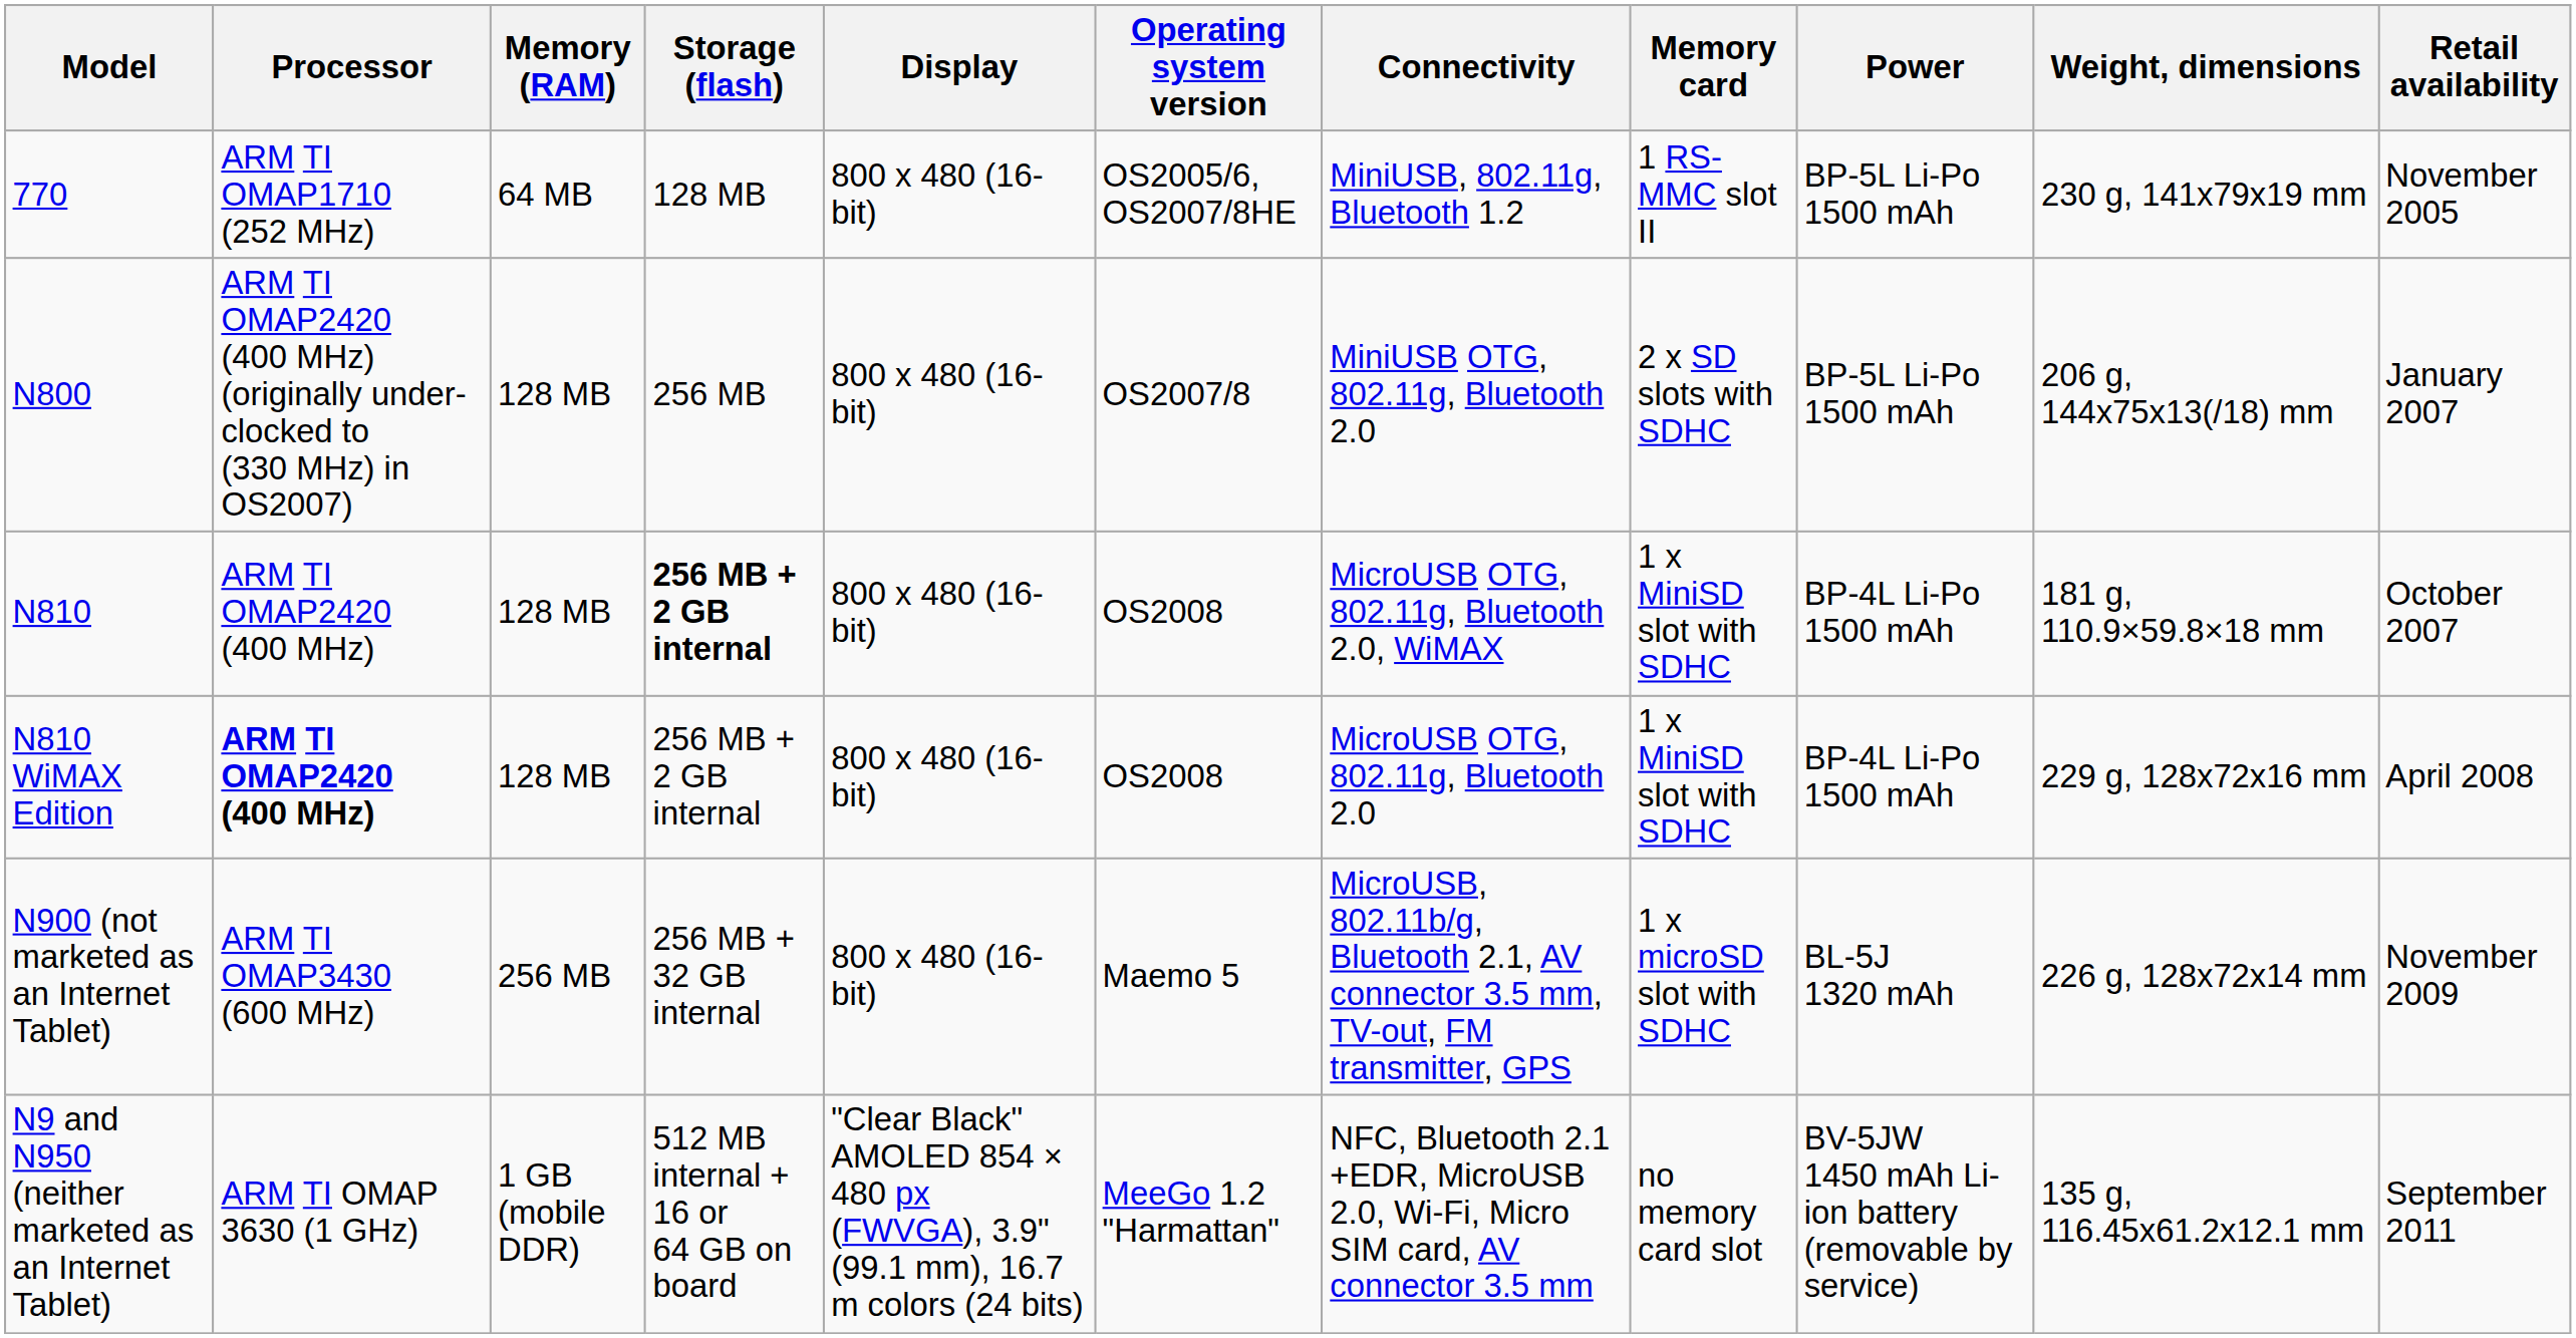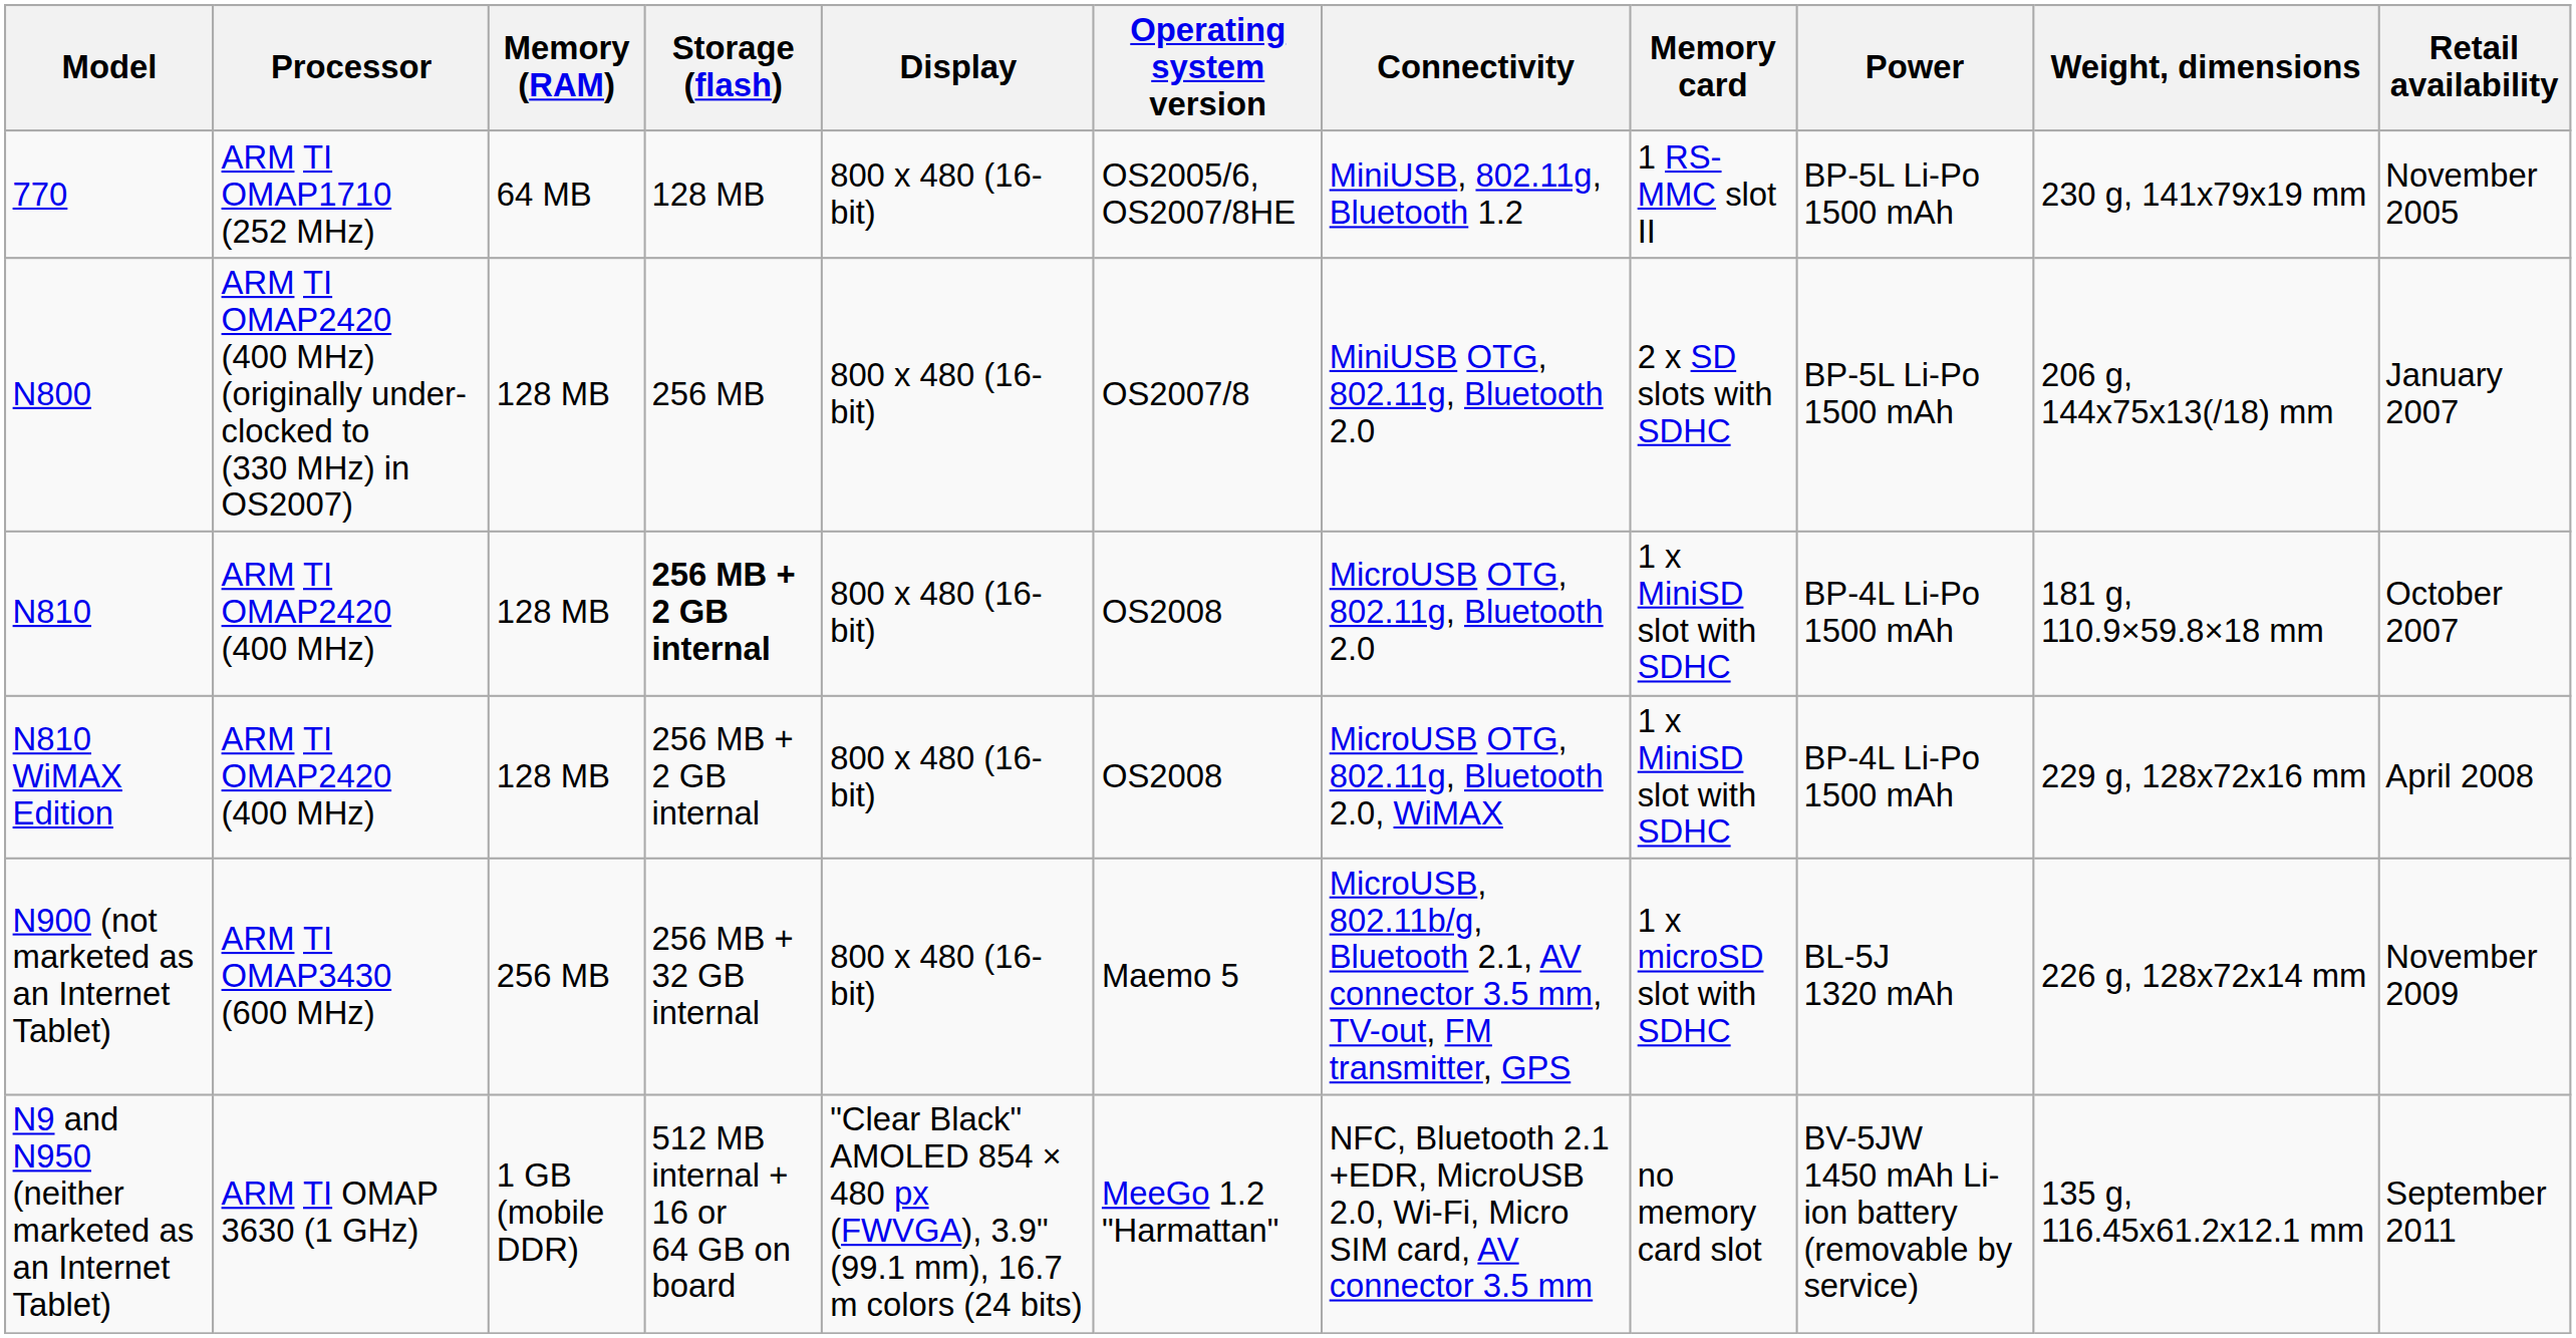 <table class="wikitable">
 <tr>
 <th>Model</th>
 <th>Processor</th>
 <th>Memory (<a href='#'>RAM</a>)</th>
 <th>Storage (<a href='#'>flash</a>)</th>
 <th>Display</th>
 <th><a href='#'>Operating system</a> version</th>
 <th>Connectivity</th>
 <th>Memory card</th>
 <th>Power</th>
 <th>Weight, dimensions</th>
 <th>Retail availability</th>
 </tr>
 <tr>
 <td><a href='#'>770</a></td>
 <td><a href='#'>ARM</a> <a href='#'>TI</a> <a href='#'>OMAP1710</a> (252 MHz)</td>
 <td>64 MB</td>
 <td>128 MB</td>
 <td>800 x 480 (16-bit)</td>
 <td>OS2005/6, OS2007/8HE</td>
 <td><a href='#'>MiniUSB</a>, <a href='#'>802.11g</a>, <a href='#'>Bluetooth</a> 1.2</td>
 <td>1 <a href='#'>RS-MMC</a> slot II</td>
 <td>BP-5L Li-Po 1500 mAh</td>
 <td>230 g, 141x79x19 mm</td>
 <td>November 2005</td>
 </tr>
 <tr>
 <td><a href='#'>N800</a></td>
 <td><a href='#'>ARM</a> <a href='#'>TI</a> <a href='#'>OMAP2420</a> (400 MHz) (originally under-clocked to (330 MHz) in OS2007)</td>
 <td>128 MB</td>
 <td>256 MB</td>
 <td>800 x 480 (16-bit)</td>
 <td>OS2007/8</td>
 <td><a href='#'>MiniUSB</a> <a href='#'>OTG</a>, <a href='#'>802.11g</a>, <a href='#'>Bluetooth</a> 2.0</td>
 <td>2 x <a href='#'>SD</a> slots with <a href='#'>SDHC</a></td>
 <td>BP-5L Li-Po 1500 mAh</td>
 <td>206 g, 144x75x13(/18) mm</td>
 <td>January 2007</td>
 </tr>
 <tr>
 <td><a href='#'>N810</a></td>
 <td><a href='#'>ARM</a> <a href='#'>TI</a> <a href='#'>OMAP2420</a> (400 MHz)</td>
 <td>128 MB</td>
 <td><strong>256 MB + 2 GB internal</strong></td>
 <td>800 x 480 (16-bit)</td>
 <td>OS2008</td>
-<td><a href='#'>MicroUSB</a> <a href='#'>OTG</a>, <a href='#'>802.11g</a>, <a href='#'>Bluetooth</a> 2.0, <a href='#'>WiMAX</a></td>
+<td><a href='#'>MicroUSB</a> <a href='#'>OTG</a>, <a href='#'>802.11g</a>, <a href='#'>Bluetooth</a> 2.0</td>
 <td>1 x <a href='#'>MiniSD</a> slot with <a href='#'>SDHC</a></td>
 <td>BP-4L Li-Po 1500 mAh</td>
 <td>181 g, 110.9×59.8×18 mm</td>
 <td>October 2007</td>
 </tr>
 <tr>
 <td><a href='#'>N810 WiMAX Edition</a></td>
-<td><strong><a href='#'>ARM</a> <a href='#'>TI</a> <a href='#'>OMAP2420</a> (400 MHz)</strong></td>
+<td><a href='#'>ARM</a> <a href='#'>TI</a> <a href='#'>OMAP2420</a> (400 MHz)</td>
 <td>128 MB</td>
 <td>256 MB + 2 GB internal</td>
 <td>800 x 480 (16-bit)</td>
 <td>OS2008</td>
-<td><a href='#'>MicroUSB</a> <a href='#'>OTG</a>, <a href='#'>802.11g</a>, <a href='#'>Bluetooth</a> 2.0</td>
+<td><a href='#'>MicroUSB</a> <a href='#'>OTG</a>, <a href='#'>802.11g</a>, <a href='#'>Bluetooth</a> 2.0, <a href='#'>WiMAX</a></td>
 <td>1 x <a href='#'>MiniSD</a> slot with <a href='#'>SDHC</a></td>
 <td>BP-4L Li-Po 1500 mAh</td>
 <td>229 g, 128x72x16 mm</td>
 <td>April 2008</td>
 </tr>
 <tr>
 <td><a href='#'>N900</a> (not marketed as an Internet Tablet)</td>
 <td><a href='#'>ARM</a> <a href='#'>TI</a> <a href='#'>OMAP3430</a> (600 MHz)</td>
 <td>256 MB</td>
 <td>256 MB + 32 GB internal</td>
 <td>800 x 480 (16-bit)</td>
 <td>Maemo 5</td>
 <td><a href='#'>MicroUSB</a>, <a href='#'>802.11b/g</a>, <a href='#'>Bluetooth</a> 2.1, <a href='#'>AV connector 3.5 mm</a>, <a href='#'>TV-out</a>, <a href='#'>FM transmitter</a>, <a href='#'>GPS</a></td>
 <td>1 x <a href='#'>microSD</a> slot with <a href='#'>SDHC</a></td>
 <td>BL-5J 1320 mAh</td>
 <td>226 g, 128x72x14 mm</td>
 <td>November 2009</td>
 </tr>
 <tr>
 <td><a href='#'>N9</a> and <a href='#'>N950</a> (neither marketed as an Internet Tablet)</td>
 <td><a href='#'>ARM</a> <a href='#'>TI</a> OMAP 3630 (1 GHz)</td>
 <td>1 GB (mobile DDR)</td>
 <td>512 MB internal + 16 or 64 GB on board</td>
 <td>"Clear Black" AMOLED 854 × 480 <a href='#'>px</a> (<a href='#'>FWVGA</a>), 3.9" (99.1 mm), 16.7 m colors (24 bits)</td>
 <td><a href='#'>MeeGo</a> 1.2 "Harmattan"</td>
 <td>NFC, Bluetooth 2.1 +EDR, MicroUSB 2.0, Wi-Fi, Micro SIM card, <a href='#'>AV connector 3.5 mm</a></td>
 <td>no memory card slot</td>
 <td>BV-5JW 1450 mAh Li-ion battery (removable by service)</td>
 <td>135 g,<br> 116.45x61.2x12.1 mm</td>
 <td>September 2011</td>
 </tr>
 </table>
